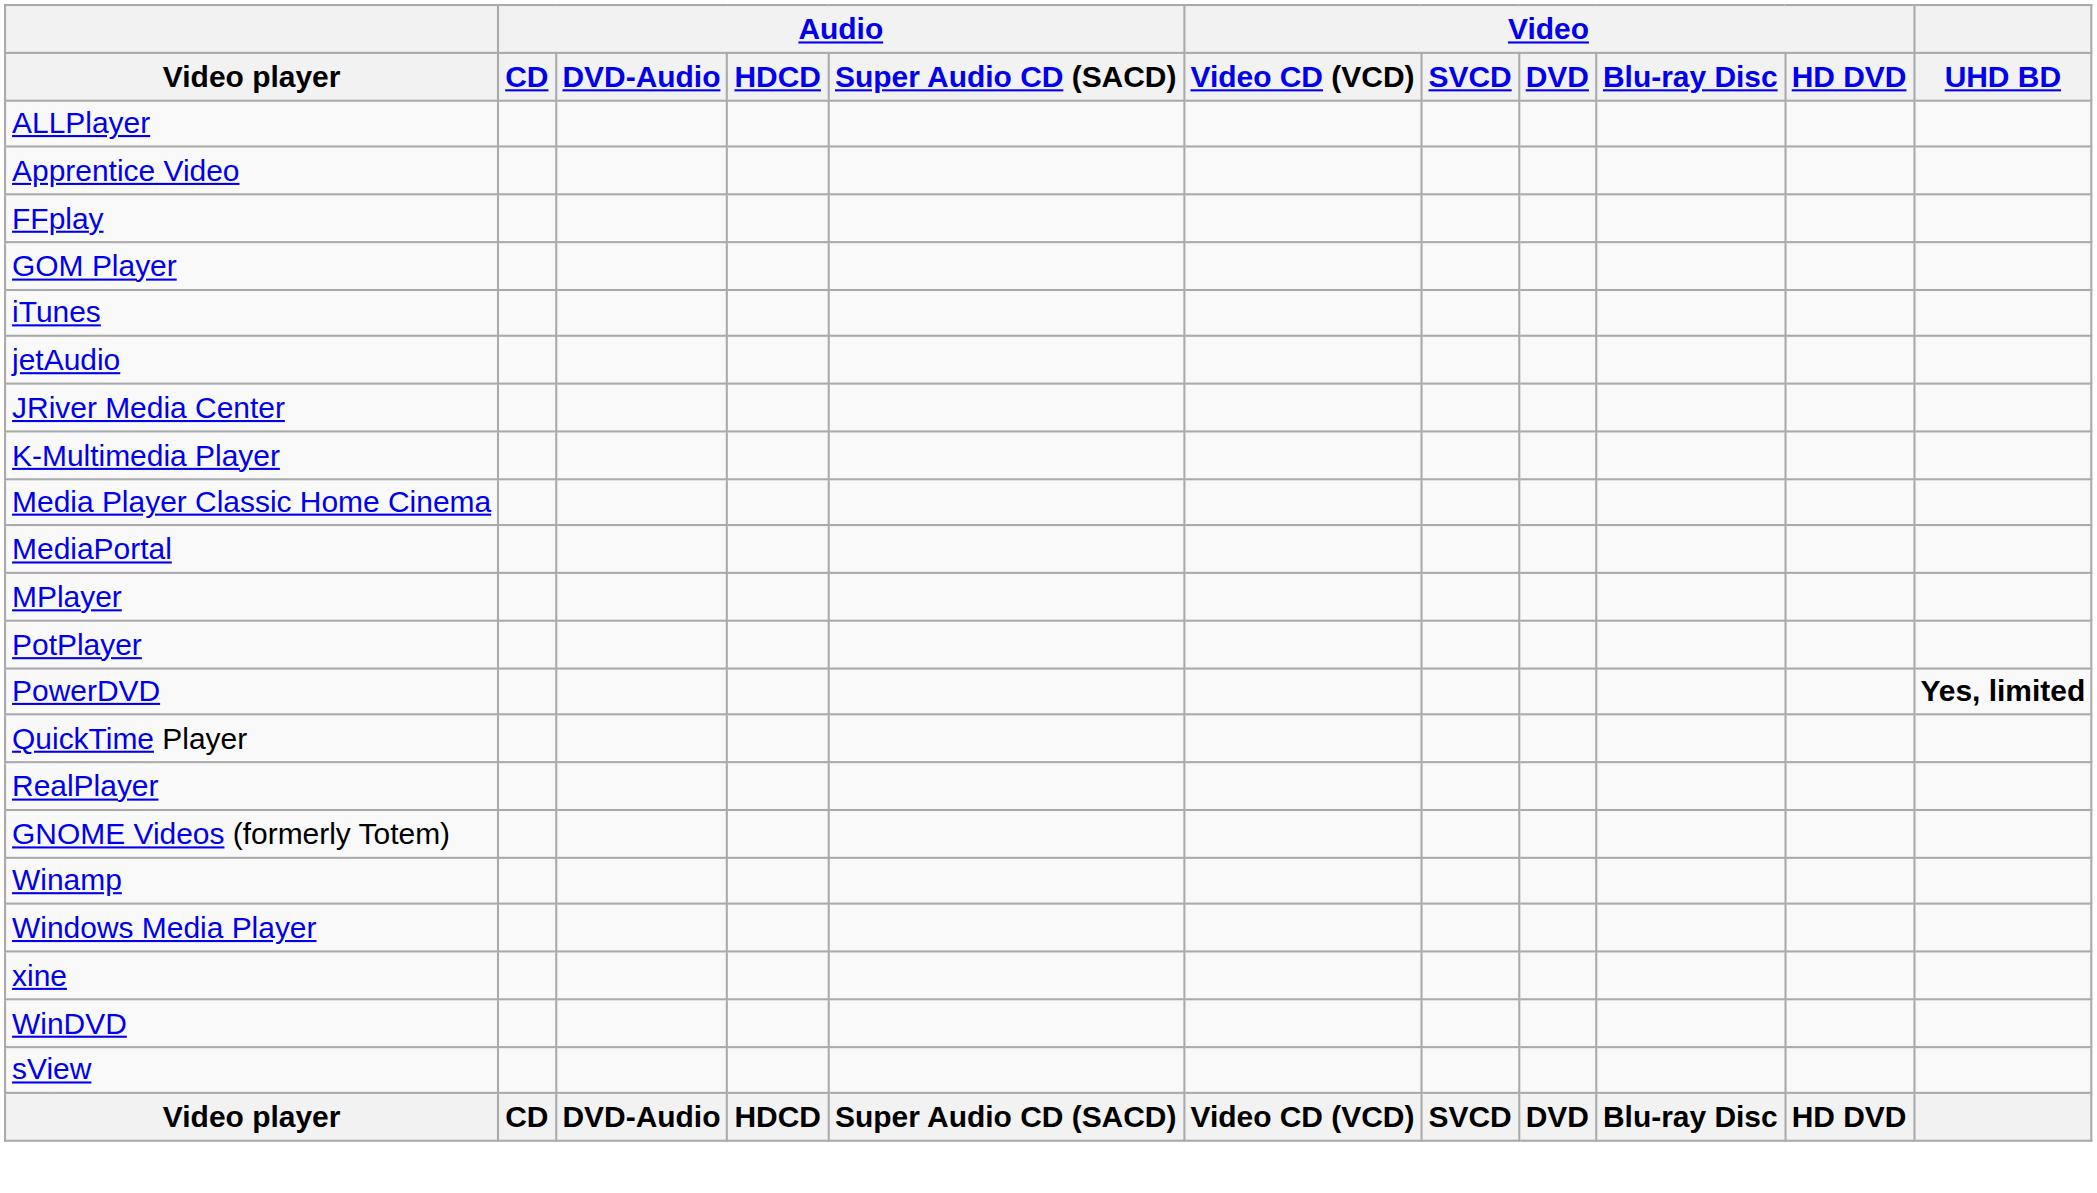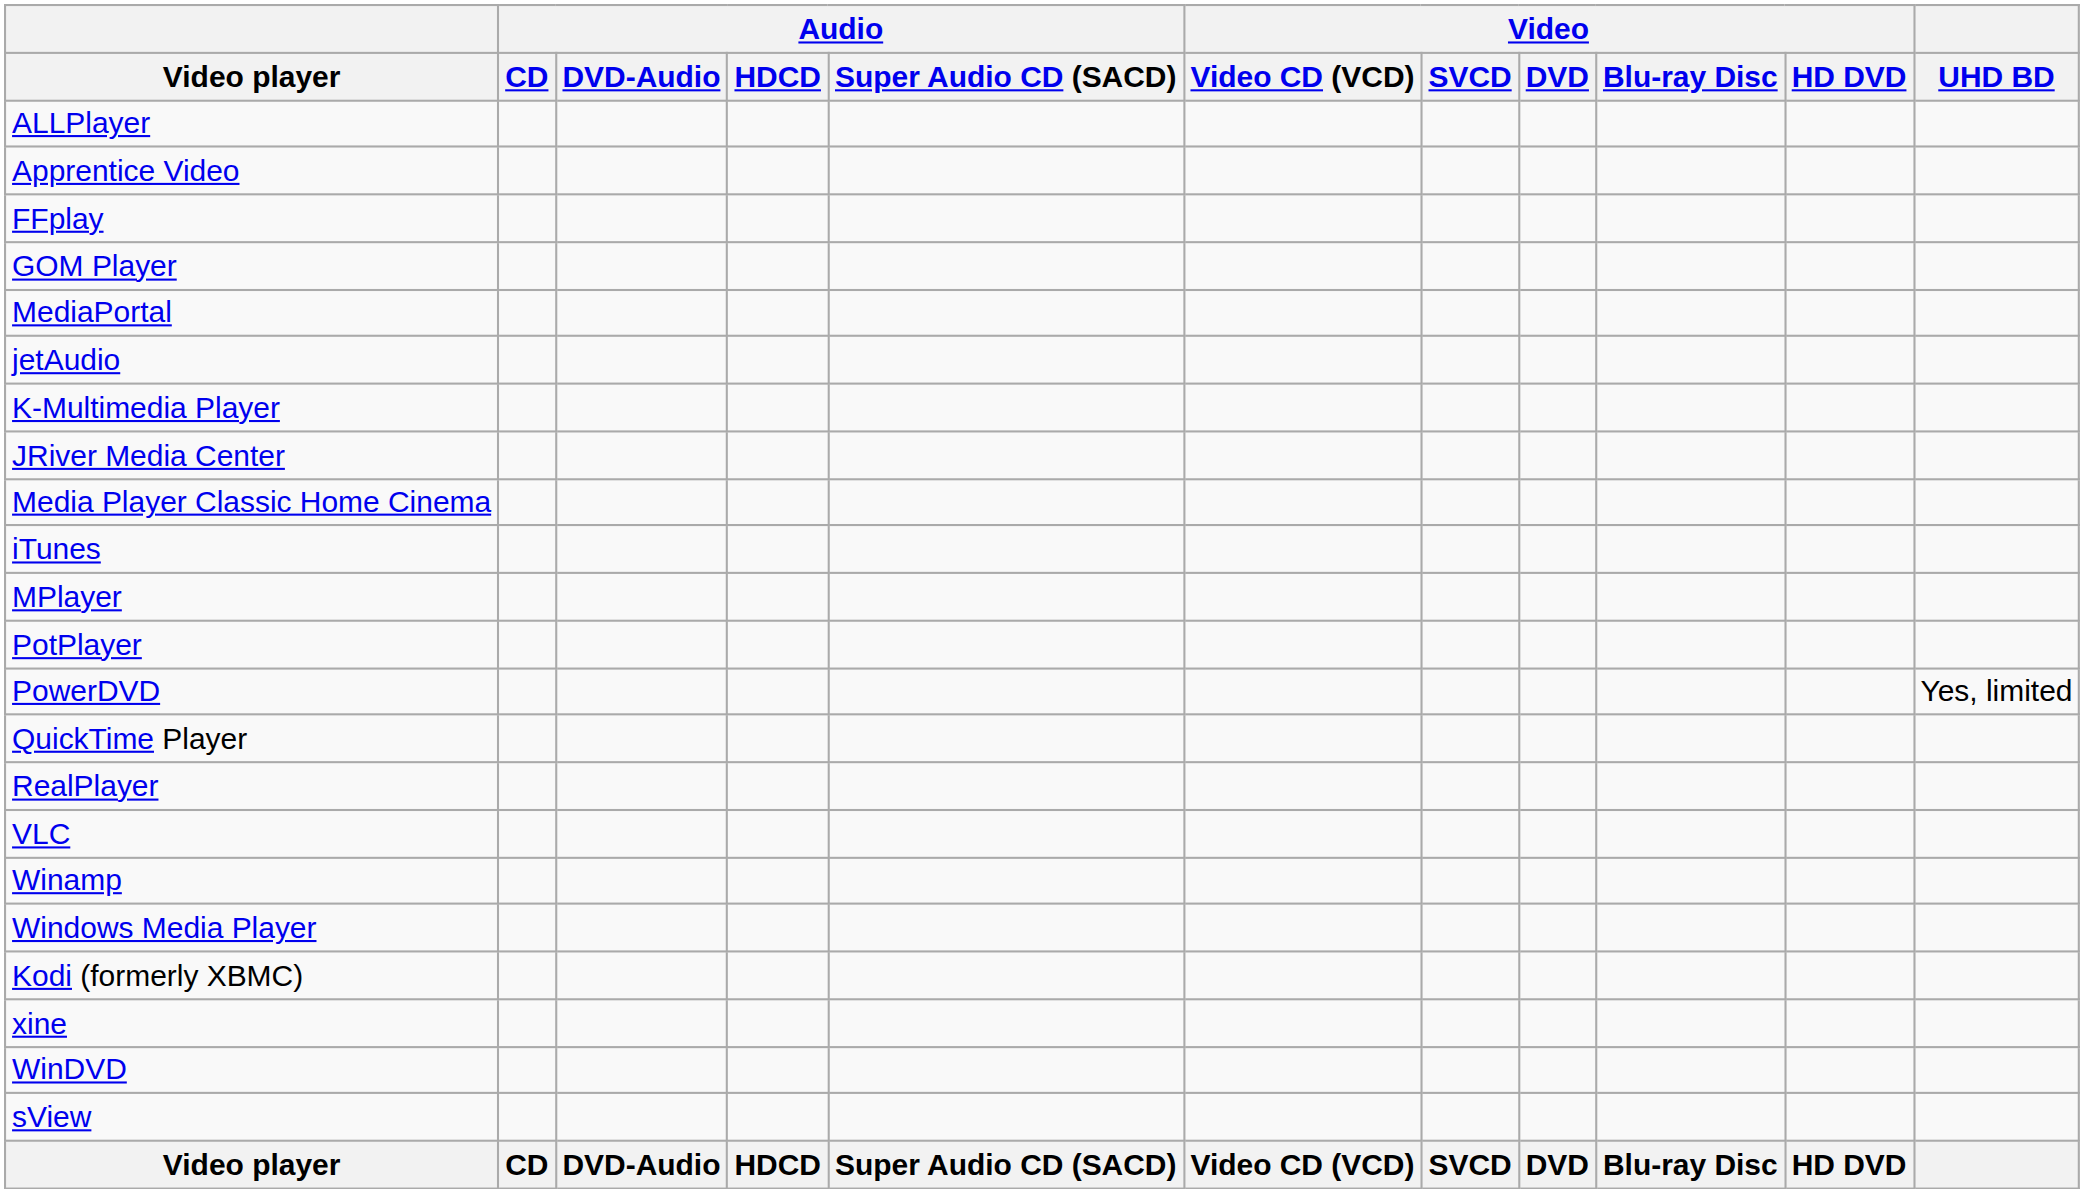 <table class="wikitable sortable sort-under" style="font-size: 90%; width: auto; table-layout: fixed">
 <tr>
 <th></th>
 <th colspan="4"><a href='#'>Audio</a></th>
 <th colspan="5"><a href='#'>Video</a></th>
 <th></th>
 </tr>
 <tr>
 <th>Video player</th>
 <th><a href='#'>CD</a></th>
 <th><a href='#'>DVD-Audio</a></th>
 <th><a href='#'>HDCD</a></th>
 <th><a href='#'>Super Audio CD</a> (SACD)</th>
 <th><a href='#'>Video CD</a> (VCD)</th>
 <th><a href='#'>SVCD</a></th>
 <th><a href='#'>DVD</a></th>
 <th><a href='#'>Blu-ray Disc</a></th>
 <th><a href='#'>HD DVD</a></th>
 <th><a href='#'>UHD BD</a></th>
 </tr>
 <tr>
 <td><a href='#'>ALLPlayer</a></td>
 <td></td>
 <td></td>
 <td></td>
 <td></td>
 <td></td>
 <td></td>
 <td></td>
 <td></td>
 <td></td>
 <td></td>
 </tr>
 <tr>
 <td><a href='#'>Apprentice Video</a></td>
 <td></td>
 <td></td>
 <td></td>
 <td></td>
 <td></td>
 <td></td>
 <td></td>
 <td></td>
 <td></td>
 <td></td>
 </tr>
 <tr>
 <td><a href='#'>FFplay</a></td>
 <td></td>
 <td></td>
 <td></td>
 <td></td>
 <td></td>
 <td></td>
 <td></td>
 <td></td>
 <td></td>
 <td></td>
 </tr>
 <tr>
 <td><a href='#'>GOM Player</a></td>
 <td></td>
 <td></td>
 <td></td>
 <td></td>
 <td></td>
 <td></td>
 <td></td>
 <td></td>
 <td></td>
 <td></td>
 </tr>
 <tr>
-<td><a href='#'>iTunes</a></td>
+<td><a href='#'>MediaPortal</a></td>
 <td></td>
 <td></td>
 <td></td>
 <td></td>
 <td></td>
 <td></td>
 <td></td>
 <td></td>
 <td></td>
 <td></td>
 </tr>
 <tr>
 <td><a href='#'>jetAudio</a></td>
 <td></td>
 <td></td>
 <td></td>
 <td></td>
 <td></td>
 <td></td>
 <td></td>
 <td></td>
 <td></td>
 <td></td>
 </tr>
 <tr>
-<td><a href='#'>JRiver Media Center</a></td>
+<td><a href='#'>K-Multimedia Player</a></td>
 <td></td>
 <td></td>
 <td></td>
 <td></td>
 <td></td>
 <td></td>
 <td></td>
 <td></td>
 <td></td>
 <td></td>
 </tr>
 <tr>
-<td><a href='#'>K-Multimedia Player</a></td>
+<td><a href='#'>JRiver Media Center</a></td>
 <td></td>
 <td></td>
 <td></td>
 <td></td>
 <td></td>
 <td></td>
 <td></td>
 <td></td>
 <td></td>
 <td></td>
 </tr>
 <tr>
 <td><a href='#'>Media Player Classic Home Cinema</a></td>
 <td></td>
 <td></td>
 <td></td>
 <td></td>
 <td></td>
 <td></td>
 <td></td>
 <td></td>
 <td></td>
 <td></td>
 </tr>
 <tr>
-<td><a href='#'>MediaPortal</a></td>
+<td><a href='#'>iTunes</a></td>
 <td></td>
 <td></td>
 <td></td>
 <td></td>
 <td></td>
 <td></td>
 <td></td>
 <td></td>
 <td></td>
 <td></td>
 </tr>
 <tr>
 <td><a href='#'>MPlayer</a></td>
 <td></td>
 <td></td>
 <td></td>
 <td></td>
 <td></td>
 <td></td>
 <td></td>
 <td></td>
 <td></td>
 <td></td>
 </tr>
 <tr>
 <td><a href='#'>PotPlayer</a></td>
 <td></td>
 <td></td>
 <td></td>
 <td></td>
 <td></td>
 <td></td>
 <td></td>
 <td></td>
 <td></td>
 <td></td>
 </tr>
 <tr>
 <td><a href='#'>PowerDVD</a></td>
 <td></td>
 <td></td>
 <td></td>
 <td></td>
 <td></td>
 <td></td>
 <td></td>
 <td></td>
 <td></td>
-<td><strong>Yes, limited</strong></td>
+<td>Yes, limited</td>
 </tr>
 <tr>
 <td><a href='#'>QuickTime</a> Player</td>
 <td></td>
 <td></td>
 <td></td>
 <td></td>
 <td></td>
 <td></td>
 <td></td>
 <td></td>
 <td></td>
 <td></td>
 </tr>
 <tr>
 <td><a href='#'>RealPlayer</a></td>
 <td></td>
 <td></td>
 <td></td>
 <td></td>
 <td></td>
 <td></td>
 <td></td>
 <td></td>
 <td></td>
 <td></td>
 </tr>
 <tr>
-<td><a href='#'>GNOME Videos</a> (formerly Totem)</td>
+<td><a href='#'>VLC</a></td>
 <td></td>
 <td></td>
 <td></td>
 <td></td>
 <td></td>
 <td></td>
 <td></td>
 <td></td>
 <td></td>
 <td></td>
 </tr>
 <tr>
 <td><a href='#'>Winamp</a></td>
 <td></td>
 <td></td>
 <td></td>
 <td></td>
 <td></td>
 <td></td>
 <td></td>
 <td></td>
 <td></td>
 <td></td>
 </tr>
 <tr>
 <td><a href='#'>Windows Media Player</a></td>
+<td></td>
+<td></td>
+<td></td>
+<td></td>
+<td></td>
+<td></td>
+<td></td>
+<td></td>
+<td></td>
+<td></td>
+</tr>
+<tr>
+<td><a href='#'>Kodi</a> (formerly XBMC)</td>
 <td></td>
 <td></td>
 <td></td>
 <td></td>
 <td></td>
 <td></td>
 <td></td>
 <td></td>
 <td></td>
 <td></td>
 </tr>
 <tr>
 <td><a href='#'>xine</a></td>
 <td></td>
 <td></td>
 <td></td>
 <td></td>
 <td></td>
 <td></td>
 <td></td>
 <td></td>
 <td></td>
 <td></td>
 </tr>
 <tr>
 <td><a href='#'>WinDVD</a></td>
 <td></td>
 <td></td>
 <td></td>
 <td></td>
 <td></td>
 <td></td>
 <td></td>
 <td></td>
 <td></td>
 <td></td>
 </tr>
 <tr>
 <td><a href='#'>sView</a></td>
 <td></td>
 <td></td>
 <td></td>
 <td></td>
 <td></td>
 <td></td>
 <td></td>
 <td></td>
 <td></td>
 <td></td>
 </tr>
 <tr class="sortbottom">
 <th>Video player</th>
 <th>CD</th>
 <th>DVD-Audio</th>
 <th>HDCD</th>
 <th>Super Audio CD (SACD)</th>
 <th>Video CD (VCD)</th>
 <th>SVCD</th>
 <th>DVD</th>
 <th>Blu-ray Disc</th>
 <th>HD DVD</th>
 <th></th>
 </tr>
 </table>
